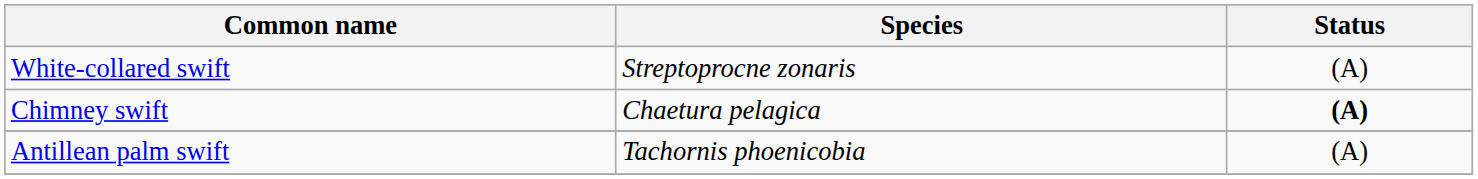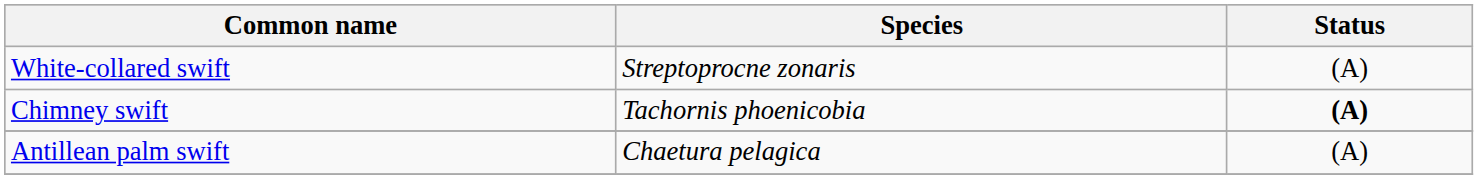 <table width=70% class="wikitable">
 <tr>
 <th width=20%>Common name</th>
 <th width=20%>Species</th>
 <th width=8%>Status</th>
 </tr>
 <tr>
 <td><a href='#'>White-collared swift</a></td>
 <td><em>Streptoprocne zonaris</em></td>
 <td align=center>(A)</td>
 </tr>
 <tr>
 <td><a href='#'>Chimney swift</a></td>
-<td><em>Chaetura pelagica</em></td>
+<td><em>Tachornis phoenicobia</em></td>
 <td align=center><strong>(A)</strong></td>
 </tr>
 <tr>
 </tr>
 <tr>
 <td><a href='#'>Antillean palm swift</a></td>
-<td><em>Tachornis phoenicobia</em></td>
+<td><em>Chaetura pelagica</em></td>
 <td align=center>(A)</td>
 </tr>
 <tr>
 </tr>
 </table>
